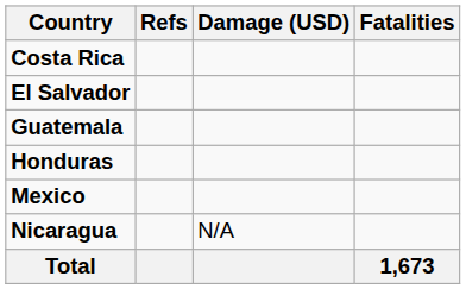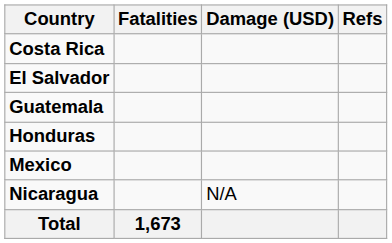 <table class="wikitable sortable" align=right>
 <tr>
 <th>Country</th>
+<th>Fatalities</th>
+<th>Damage (USD)</th>
 <th>Refs</th>
-<th>Damage (USD)</th>
-<th>Fatalities</th>
 </tr>
 <tr>
 <td><strong>Costa Rica</strong></td>
 <td></td>
 <td></td>
 <td></td>
 </tr>
 <tr>
 <td><strong>El Salvador</strong></td>
 <td></td>
 <td></td>
 <td></td>
 </tr>
 <tr>
 <td><strong>Guatemala</strong></td>
 <td></td>
 <td></td>
 <td></td>
 </tr>
 <tr>
 <td><strong>Honduras</strong></td>
 <td></td>
 <td></td>
 <td></td>
 </tr>
 <tr>
 <td><strong>Mexico</strong></td>
 <td></td>
 <td></td>
 <td></td>
 </tr>
 <tr>
 <td><strong>Nicaragua</strong></td>
 <td></td>
 <td> N/A</td>
 <td></td>
 </tr>
 <tr class="sortbottom">
 <th>Total</th>
+<th>1,673</th>
 <th></th>
 <th></th>
-<th>1,673</th>
 </tr>
 </table>
